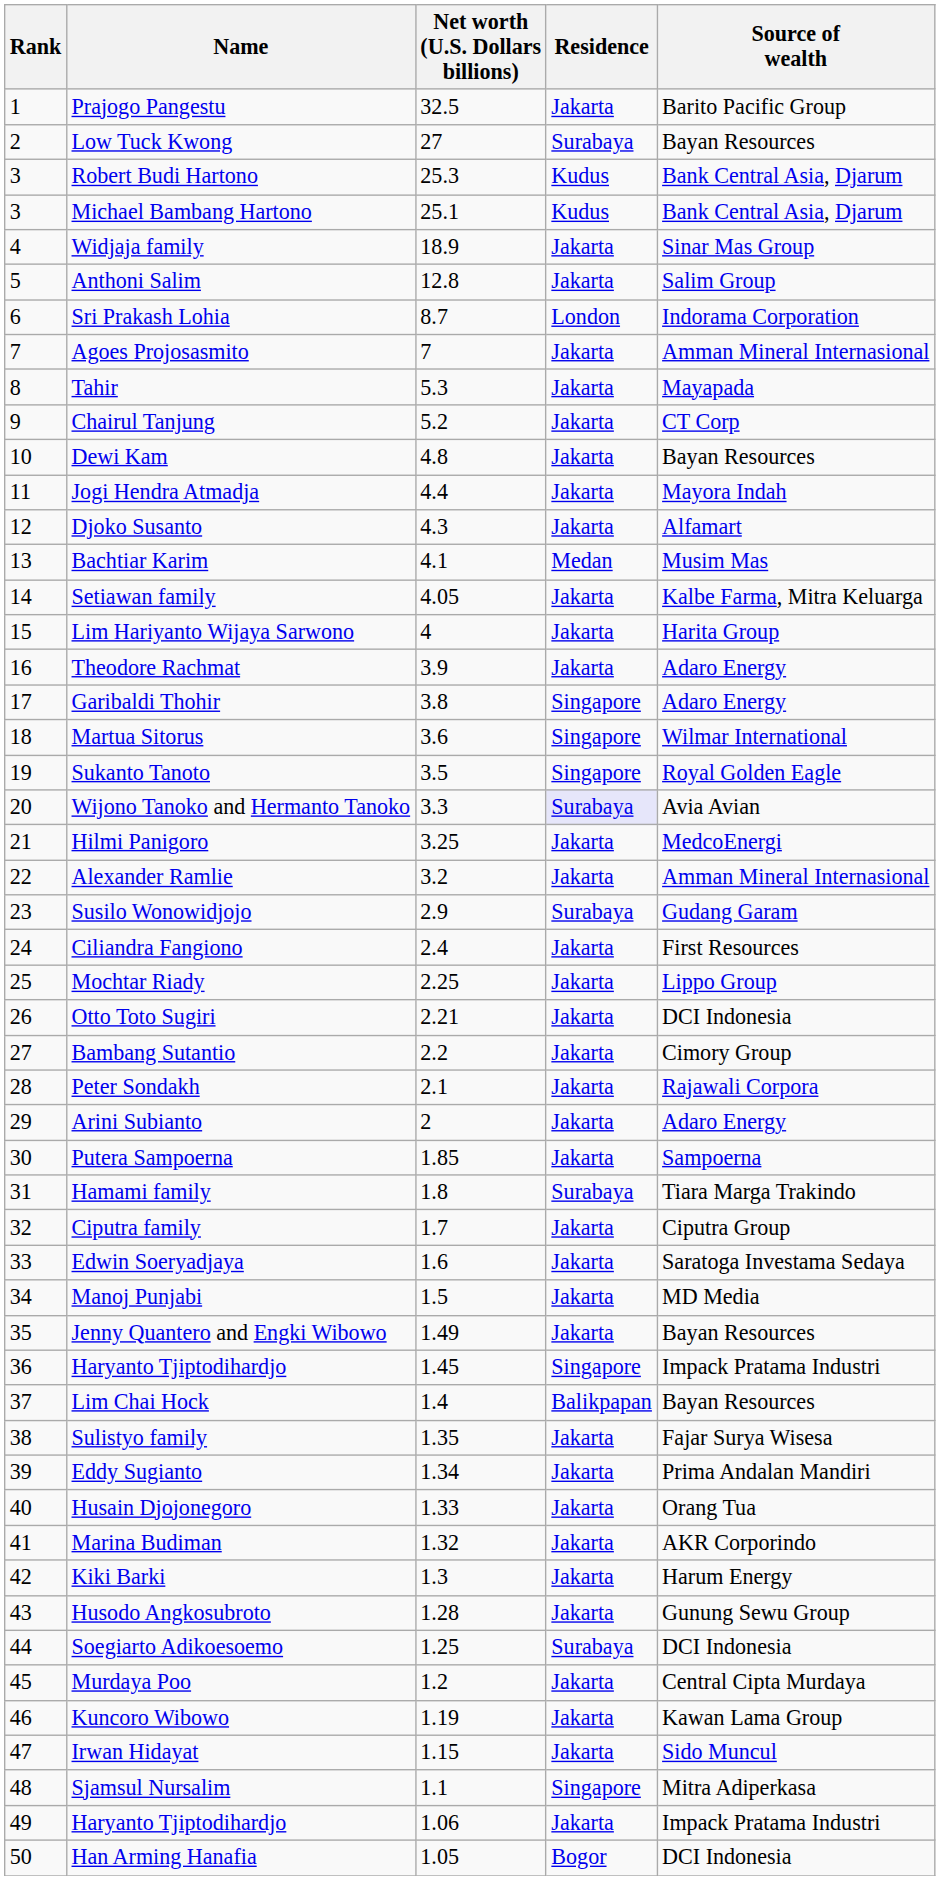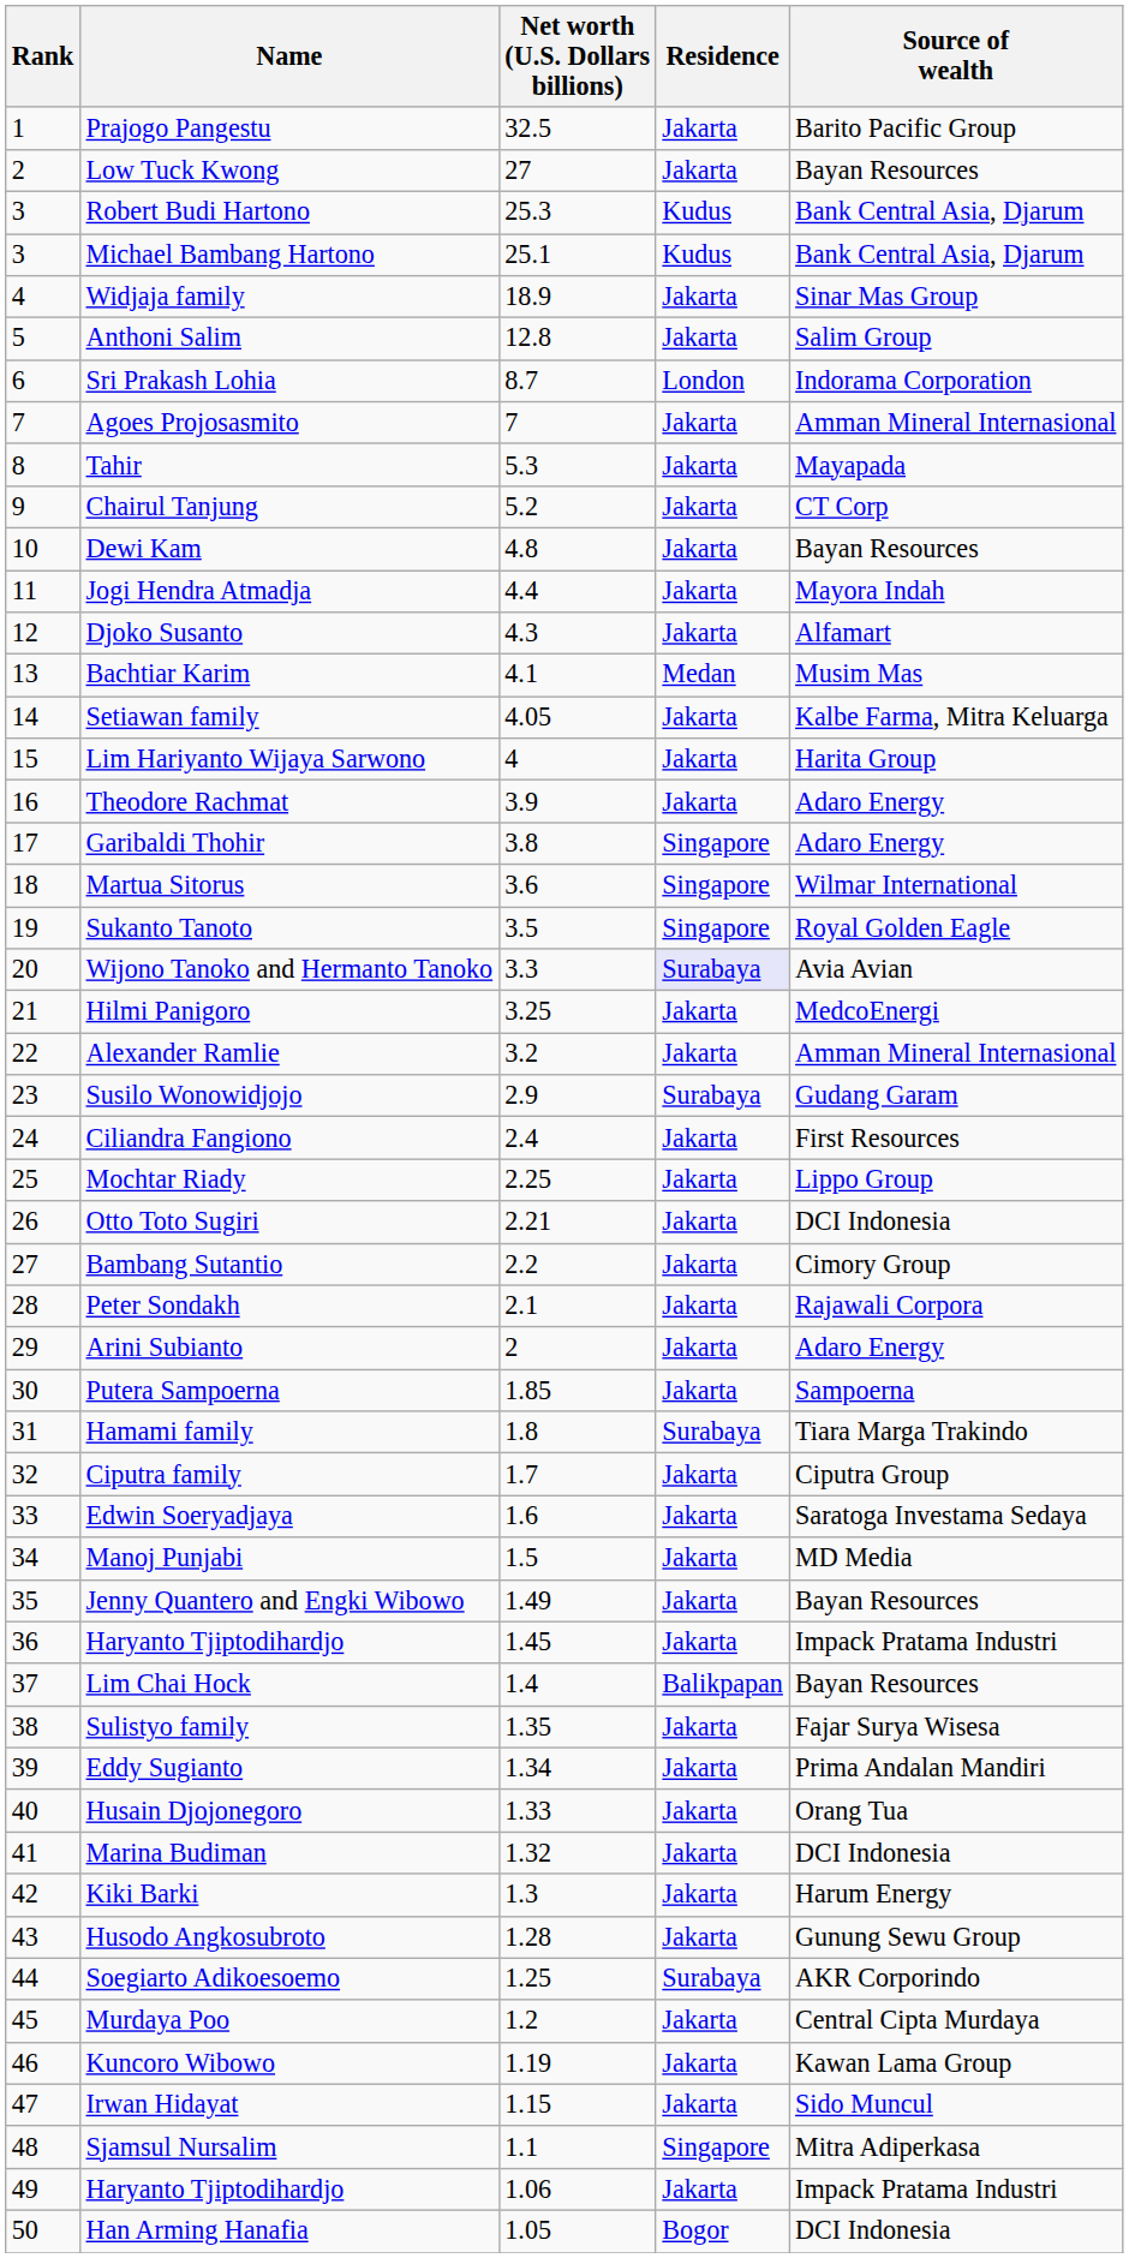 <table class="wikitable col3right">
 <tr>
 <th>Rank</th>
 <th>Name</th>
 <th>Net worth<br> (U.S. Dollars<br>billions)</th>
 <th>Residence</th>
 <th>Source of<br>wealth</th>
 </tr>
 <tr>
 <td>1</td>
 <td><a href='#'>Prajogo Pangestu</a></td>
 <td>32.5</td>
 <td><a href='#'>Jakarta</a></td>
 <td>Barito Pacific Group</td>
 </tr>
 <tr>
 <td>2</td>
 <td><a href='#'>Low Tuck Kwong</a></td>
 <td>27</td>
-<td><a href='#'>Surabaya</a></td>
+<td><a href='#'>Jakarta</a></td>
 <td>Bayan Resources</td>
 </tr>
 <tr>
 <td>3</td>
 <td><a href='#'>Robert Budi Hartono</a></td>
 <td>25.3</td>
 <td><a href='#'>Kudus</a></td>
 <td><a href='#'>Bank Central Asia</a>, <a href='#'>Djarum</a></td>
 </tr>
 <tr>
 <td>3</td>
 <td><a href='#'>Michael Bambang Hartono</a></td>
 <td>25.1</td>
 <td><a href='#'>Kudus</a></td>
 <td><a href='#'>Bank Central Asia</a>, <a href='#'>Djarum</a></td>
 </tr>
 <tr>
 <td>4</td>
 <td><a href='#'>Widjaja family</a></td>
 <td>18.9</td>
 <td><a href='#'>Jakarta</a></td>
 <td><a href='#'>Sinar Mas Group</a></td>
 </tr>
 <tr>
 <td>5</td>
 <td><a href='#'>Anthoni Salim</a></td>
 <td>12.8</td>
 <td><a href='#'>Jakarta</a></td>
 <td><a href='#'>Salim Group</a></td>
 </tr>
 <tr>
 <td>6</td>
 <td><a href='#'>Sri Prakash Lohia</a></td>
 <td>8.7</td>
 <td><a href='#'>London</a></td>
 <td><a href='#'>Indorama Corporation</a></td>
 </tr>
 <tr>
 <td>7</td>
 <td><a href='#'>Agoes Projosasmito</a></td>
 <td>7</td>
 <td><a href='#'>Jakarta</a></td>
 <td><a href='#'>Amman Mineral Internasional</a></td>
 </tr>
 <tr>
 <td>8</td>
 <td><a href='#'>Tahir</a></td>
 <td>5.3</td>
 <td><a href='#'>Jakarta</a></td>
 <td><a href='#'>Mayapada</a></td>
 </tr>
 <tr>
 <td>9</td>
 <td><a href='#'>Chairul Tanjung</a></td>
 <td>5.2</td>
 <td><a href='#'>Jakarta</a></td>
 <td><a href='#'>CT Corp</a></td>
 </tr>
 <tr>
 <td>10</td>
 <td><a href='#'>Dewi Kam</a></td>
 <td>4.8</td>
 <td><a href='#'>Jakarta</a></td>
 <td>Bayan Resources</td>
 </tr>
 <tr>
 <td>11</td>
 <td><a href='#'>Jogi Hendra Atmadja</a></td>
 <td>4.4</td>
 <td><a href='#'>Jakarta</a></td>
 <td><a href='#'>Mayora Indah</a></td>
 </tr>
 <tr>
 <td>12</td>
 <td><a href='#'>Djoko Susanto</a></td>
 <td>4.3</td>
 <td><a href='#'>Jakarta</a></td>
 <td><a href='#'>Alfamart</a></td>
 </tr>
 <tr>
 <td>13</td>
 <td><a href='#'>Bachtiar Karim</a></td>
 <td>4.1</td>
 <td><a href='#'>Medan</a></td>
 <td><a href='#'>Musim Mas</a></td>
 </tr>
 <tr>
 <td>14</td>
 <td><a href='#'>Setiawan family</a></td>
 <td>4.05</td>
 <td><a href='#'>Jakarta</a></td>
 <td><a href='#'>Kalbe Farma</a>, Mitra Keluarga</td>
 </tr>
 <tr>
 <td>15</td>
 <td><a href='#'>Lim Hariyanto Wijaya Sarwono</a></td>
 <td>4</td>
 <td><a href='#'>Jakarta</a></td>
 <td><a href='#'>Harita Group</a></td>
 </tr>
 <tr>
 <td>16</td>
 <td><a href='#'>Theodore Rachmat</a></td>
 <td>3.9</td>
 <td><a href='#'>Jakarta</a></td>
 <td><a href='#'>Adaro Energy</a></td>
 </tr>
 <tr>
 <td>17</td>
 <td><a href='#'>Garibaldi Thohir</a></td>
 <td>3.8</td>
 <td><a href='#'>Singapore</a></td>
 <td><a href='#'>Adaro Energy</a></td>
 </tr>
 <tr>
 <td>18</td>
 <td><a href='#'>Martua Sitorus</a></td>
 <td>3.6</td>
 <td><a href='#'>Singapore</a></td>
 <td><a href='#'>Wilmar International</a></td>
 </tr>
 <tr>
 <td>19</td>
 <td><a href='#'>Sukanto Tanoto</a></td>
 <td>3.5</td>
 <td><a href='#'>Singapore</a></td>
 <td><a href='#'>Royal Golden Eagle</a></td>
 </tr>
 <tr>
 <td>20</td>
 <td><a href='#'>Wijono Tanoko</a> and <a href='#'>Hermanto Tanoko</a></td>
 <td>3.3</td>
 <td style="background: lavender;"><a href='#'>Surabaya</a></td>
 <td>Avia Avian</td>
 </tr>
 <tr>
 <td>21</td>
 <td><a href='#'>Hilmi Panigoro</a></td>
 <td>3.25</td>
 <td><a href='#'>Jakarta</a></td>
 <td><a href='#'>MedcoEnergi</a></td>
 </tr>
 <tr>
 <td>22</td>
 <td><a href='#'>Alexander Ramlie</a></td>
 <td>3.2</td>
 <td><a href='#'>Jakarta</a></td>
 <td><a href='#'>Amman Mineral Internasional</a></td>
 </tr>
 <tr>
 <td>23</td>
 <td><a href='#'>Susilo Wonowidjojo</a></td>
 <td>2.9</td>
 <td><a href='#'>Surabaya</a></td>
 <td><a href='#'>Gudang Garam</a></td>
 </tr>
 <tr>
 <td>24</td>
 <td><a href='#'>Ciliandra Fangiono</a></td>
 <td>2.4</td>
 <td><a href='#'>Jakarta</a></td>
 <td>First Resources</td>
 </tr>
 <tr>
 <td>25</td>
 <td><a href='#'>Mochtar Riady</a></td>
 <td>2.25</td>
 <td><a href='#'>Jakarta</a></td>
 <td><a href='#'>Lippo Group</a></td>
 </tr>
 <tr>
 <td>26</td>
 <td><a href='#'>Otto Toto Sugiri</a></td>
 <td>2.21</td>
 <td><a href='#'>Jakarta</a></td>
 <td>DCI Indonesia</td>
 </tr>
 <tr>
 <td>27</td>
 <td><a href='#'>Bambang Sutantio</a></td>
 <td>2.2</td>
 <td><a href='#'>Jakarta</a></td>
 <td>Cimory Group</td>
 </tr>
 <tr>
 <td>28</td>
 <td><a href='#'>Peter Sondakh</a></td>
 <td>2.1</td>
 <td><a href='#'>Jakarta</a></td>
 <td><a href='#'>Rajawali Corpora</a></td>
 </tr>
 <tr>
 <td>29</td>
 <td><a href='#'>Arini Subianto</a></td>
 <td>2</td>
 <td><a href='#'>Jakarta</a></td>
 <td><a href='#'>Adaro Energy</a></td>
 </tr>
 <tr>
 <td>30</td>
 <td><a href='#'>Putera Sampoerna</a></td>
 <td>1.85</td>
 <td><a href='#'>Jakarta</a></td>
 <td><a href='#'>Sampoerna</a></td>
 </tr>
 <tr>
 <td>31</td>
 <td><a href='#'>Hamami family</a></td>
 <td>1.8</td>
 <td><a href='#'>Surabaya</a></td>
 <td>Tiara Marga Trakindo</td>
 </tr>
 <tr>
 <td>32</td>
 <td><a href='#'>Ciputra family</a></td>
 <td>1.7</td>
 <td><a href='#'>Jakarta</a></td>
 <td>Ciputra Group</td>
 </tr>
 <tr>
 <td>33</td>
 <td><a href='#'>Edwin Soeryadjaya</a></td>
 <td>1.6</td>
 <td><a href='#'>Jakarta</a></td>
 <td>Saratoga Investama Sedaya</td>
 </tr>
 <tr>
 <td>34</td>
 <td><a href='#'>Manoj Punjabi</a></td>
 <td>1.5</td>
 <td><a href='#'>Jakarta</a></td>
 <td>MD Media</td>
 </tr>
 <tr>
 <td>35</td>
 <td><a href='#'>Jenny Quantero</a> and <a href='#'>Engki Wibowo</a></td>
 <td>1.49</td>
 <td><a href='#'>Jakarta</a></td>
 <td>Bayan Resources</td>
 </tr>
 <tr>
 <td>36</td>
 <td><a href='#'>Haryanto Tjiptodihardjo</a></td>
 <td>1.45</td>
-<td><a href='#'>Singapore</a></td>
+<td><a href='#'>Jakarta</a></td>
 <td>Impack Pratama Industri</td>
 </tr>
 <tr>
 <td>37</td>
 <td><a href='#'>Lim Chai Hock</a></td>
 <td>1.4</td>
 <td><a href='#'>Balikpapan</a></td>
 <td>Bayan Resources</td>
 </tr>
 <tr>
 <td>38</td>
 <td><a href='#'>Sulistyo family</a></td>
 <td>1.35</td>
 <td><a href='#'>Jakarta</a></td>
 <td>Fajar Surya Wisesa</td>
 </tr>
 <tr>
 <td>39</td>
 <td><a href='#'>Eddy Sugianto</a></td>
 <td>1.34</td>
 <td><a href='#'>Jakarta</a></td>
 <td>Prima Andalan Mandiri</td>
 </tr>
 <tr>
 <td>40</td>
 <td><a href='#'>Husain Djojonegoro</a></td>
 <td>1.33</td>
 <td><a href='#'>Jakarta</a></td>
 <td>Orang Tua</td>
 </tr>
 <tr>
 <td>41</td>
 <td><a href='#'>Marina Budiman</a></td>
 <td>1.32</td>
 <td><a href='#'>Jakarta</a></td>
-<td>AKR Corporindo</td>
+<td>DCI Indonesia</td>
 </tr>
 <tr>
 <td>42</td>
 <td><a href='#'>Kiki Barki</a></td>
 <td>1.3</td>
 <td><a href='#'>Jakarta</a></td>
 <td>Harum Energy</td>
 </tr>
 <tr>
 <td>43</td>
 <td><a href='#'>Husodo Angkosubroto</a></td>
 <td>1.28</td>
 <td><a href='#'>Jakarta</a></td>
 <td>Gunung Sewu Group</td>
 </tr>
 <tr>
 <td>44</td>
 <td><a href='#'>Soegiarto Adikoesoemo</a></td>
 <td>1.25</td>
 <td><a href='#'>Surabaya</a></td>
-<td>DCI Indonesia</td>
+<td>AKR Corporindo</td>
 </tr>
 <tr>
 <td>45</td>
 <td><a href='#'>Murdaya Poo</a></td>
 <td>1.2</td>
 <td><a href='#'>Jakarta</a></td>
 <td>Central Cipta Murdaya</td>
 </tr>
 <tr>
 <td>46</td>
 <td><a href='#'>Kuncoro Wibowo</a></td>
 <td>1.19</td>
 <td><a href='#'>Jakarta</a></td>
 <td>Kawan Lama Group</td>
 </tr>
 <tr>
 <td>47</td>
 <td><a href='#'>Irwan Hidayat</a></td>
 <td>1.15</td>
 <td><a href='#'>Jakarta</a></td>
 <td><a href='#'>Sido Muncul</a></td>
 </tr>
 <tr>
 <td>48</td>
 <td><a href='#'>Sjamsul Nursalim</a></td>
 <td>1.1</td>
 <td><a href='#'>Singapore</a></td>
 <td>Mitra Adiperkasa</td>
 </tr>
 <tr>
 <td>49</td>
 <td><a href='#'>Haryanto Tjiptodihardjo</a></td>
 <td>1.06</td>
 <td><a href='#'>Jakarta</a></td>
 <td>Impack Pratama Industri</td>
 </tr>
 <tr>
 <td>50</td>
 <td><a href='#'>Han Arming Hanafia</a></td>
 <td>1.05</td>
 <td><a href='#'>Bogor</a></td>
 <td>DCI Indonesia</td>
 </tr>
 </table>
